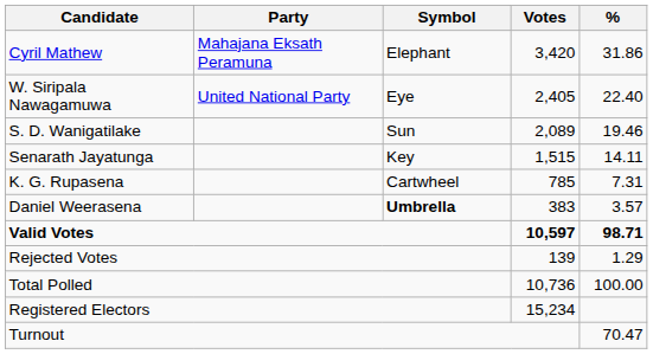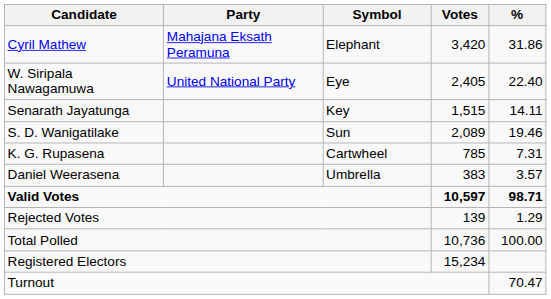 <table class="wikitable" border="1" style="text-align:right;">
 <tr>
 <th align=left width="180">Candidate</th>
 <th align=left width="180">Party</th>
 <th align=left width="120">Symbol</th>
 <th align=left width="60">Votes</th>
 <th align=left width="60">%</th>
 </tr>
 <tr>
 <td align=left><a href='#'>Cyril Mathew</a></td>
 <td align=left><a href='#'>Mahajana Eksath Peramuna</a></td>
 <td align=left>Elephant</td>
 <td>3,420</td>
 <td>31.86</td>
 </tr>
 <tr>
 <td align=left>W. Siripala Nawagamuwa</td>
 <td align=left><a href='#'>United National Party</a></td>
 <td align=left>Eye</td>
 <td>2,405</td>
 <td>22.40</td>
 </tr>
 <tr>
+<td align=left>Senarath Jayatunga</td>
+<td align=left></td>
+<td align=left>Key</td>
+<td>1,515</td>
+<td>14.11</td>
+</tr>
+<tr>
 <td align=left>S. D. Wanigatilake</td>
 <td align=left></td>
 <td align=left>Sun</td>
 <td>2,089</td>
 <td>19.46</td>
-</tr>
-<tr>
-<td align=left>Senarath Jayatunga</td>
-<td align=left></td>
-<td align=left>Key</td>
-<td>1,515</td>
-<td>14.11</td>
 </tr>
 <tr>
 <td align=left>K. G. Rupasena</td>
 <td align=left></td>
 <td align=left>Cartwheel</td>
 <td>785</td>
 <td>7.31</td>
 </tr>
 <tr>
 <td align=left>Daniel Weerasena</td>
 <td align=left></td>
-<td align=left><strong>Umbrella</strong></td>
+<td align=left>Umbrella</td>
 <td>383</td>
 <td>3.57</td>
 </tr>
 <tr>
 <td align=left colspan=3><strong>Valid Votes</strong></td>
 <td><strong>10,597</strong></td>
 <td><strong>98.71</strong></td>
 </tr>
 <tr>
 <td align=left colspan=3>Rejected Votes</td>
 <td>139</td>
 <td>1.29</td>
 </tr>
 <tr>
 <td align=left colspan=3>Total Polled</td>
 <td>10,736</td>
 <td>100.00</td>
 </tr>
 <tr>
 <td align=left colspan=3>Registered Electors</td>
 <td>15,234</td>
 <td></td>
 </tr>
 <tr>
 <td align=left colspan=4>Turnout</td>
 <td>70.47</td>
 </tr>
 </table>
